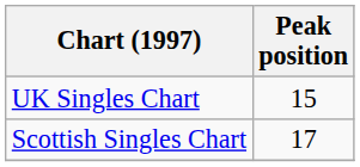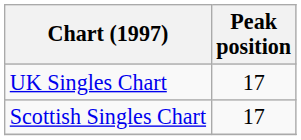 <table class="wikitable sortable">
 <tr>
 <th>Chart (1997)</th>
 <th>Peak<br>position</th>
 </tr>
 <tr>
 <td align="left"><a href='#'>UK Singles Chart</a></td>
-<td align="center">15</td>
+<td align="center">17</td>
 </tr>
 <tr>
 <td align="left"><a href='#'>Scottish Singles Chart</a></td>
 <td align="center">17</td>
 </tr>
 <tr>
 </tr>
 </table>
